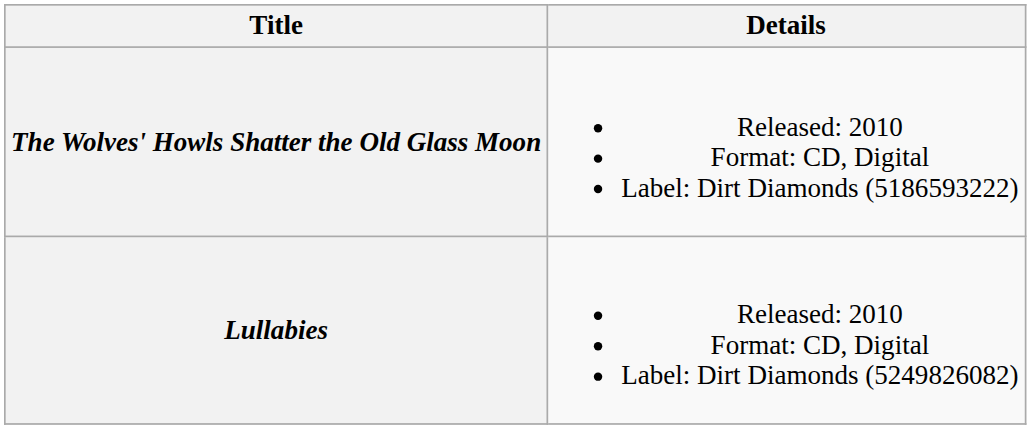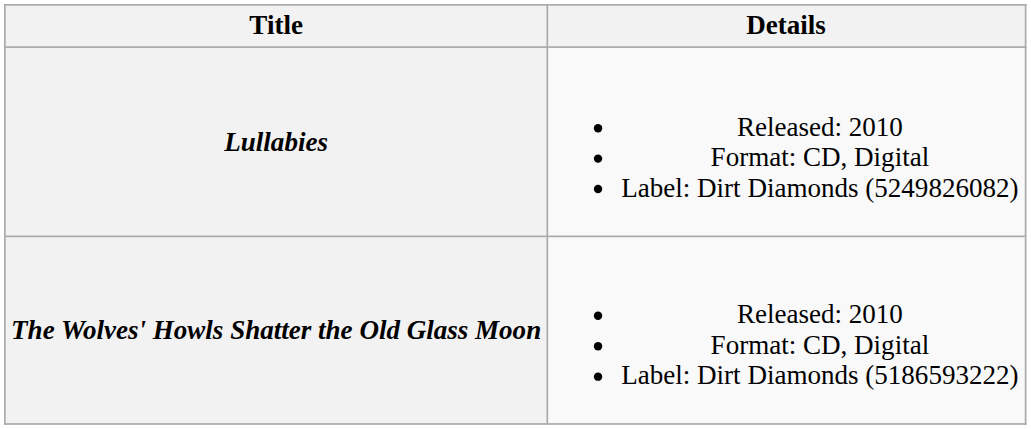 <table class="wikitable plainrowheaders" style="text-align:center;" border="1">
 <tr>
 <th>Title</th>
 <th>Details</th>
 </tr>
 <tr>
+<th scope="row"><em>Lullabies</em></th>
+<td><br><ul><li>Released: 2010</li><li>Format: CD, Digital</li><li>Label: Dirt Diamonds (5249826082)</li></ul></td>
+</tr>
+<tr>
 <th scope="row"><em>The Wolves' Howls Shatter the Old Glass Moon</em></th>
 <td><br><ul><li>Released: 2010</li><li>Format: CD, Digital</li><li>Label: Dirt Diamonds (5186593222)</li></ul></td>
 </tr>
-<tr>
-<th scope="row"><em>Lullabies</em></th>
-<td><br><ul><li>Released: 2010</li><li>Format: CD, Digital</li><li>Label: Dirt Diamonds (5249826082)</li></ul></td>
-</tr>
 </table>
